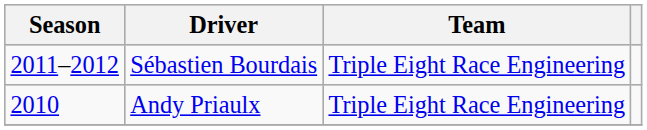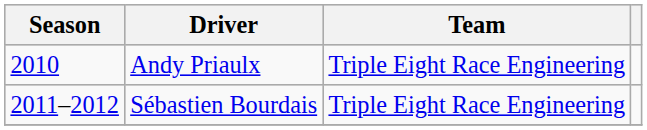 <table class="wikitable" style="font-size:95%;">
 <tr>
 <th scope="col">Season</th>
 <th scope="col">Driver</th>
 <th scope="col">Team</th>
 <th scope="col"></th>
 </tr>
 <tr>
+<td><a href='#'>2010</a></td>
+<td><a href='#'>Andy Priaulx</a></td>
+<td><a href='#'>Triple Eight Race Engineering</a></td>
+<td></td>
+</tr>
+<tr>
 <td><a href='#'>2011</a>–<a href='#'>2012</a></td>
 <td><a href='#'>Sébastien Bourdais</a></td>
 <td><a href='#'>Triple Eight Race Engineering</a></td>
 <td></td>
 </tr>
 <tr>
-<td><a href='#'>2010</a></td>
-<td><a href='#'>Andy Priaulx</a></td>
-<td><a href='#'>Triple Eight Race Engineering</a></td>
-<td></td>
-</tr>
-<tr>
 </tr>
 </table>
